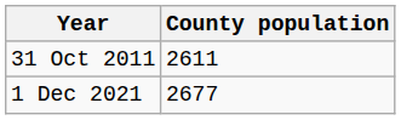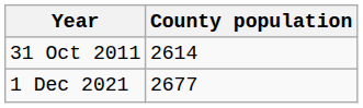 <table class="wikitable">
 <tr>
 <th>Year</th>
 <th>County population</th>
 </tr>
 <tr>
 <td>31 Oct 2011</td>
-<td>2611</td>
+<td>2614</td>
 </tr>
 <tr>
 <td>1 Dec 2021</td>
 <td>2677</td>
 </tr>
 </table>
